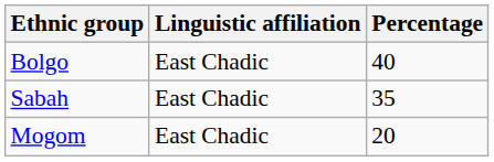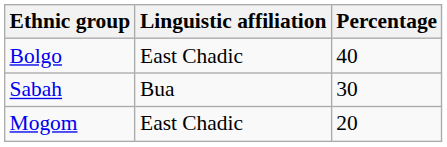 <table class="wikitable">
 <tr>
 <th>Ethnic group</th>
 <th>Linguistic affiliation</th>
 <th>Percentage</th>
 </tr>
 <tr>
 <td><a href='#'>Bolgo</a></td>
 <td>East Chadic</td>
 <td>40</td>
 </tr>
 <tr>
 <td><a href='#'>Sabah</a></td>
-<td>East Chadic</td>
-<td>35</td>
+<td>Bua</td>
+<td>30</td>
 </tr>
 <tr>
 <td><a href='#'>Mogom</a></td>
 <td>East Chadic</td>
 <td>20</td>
 </tr>
 </table>
